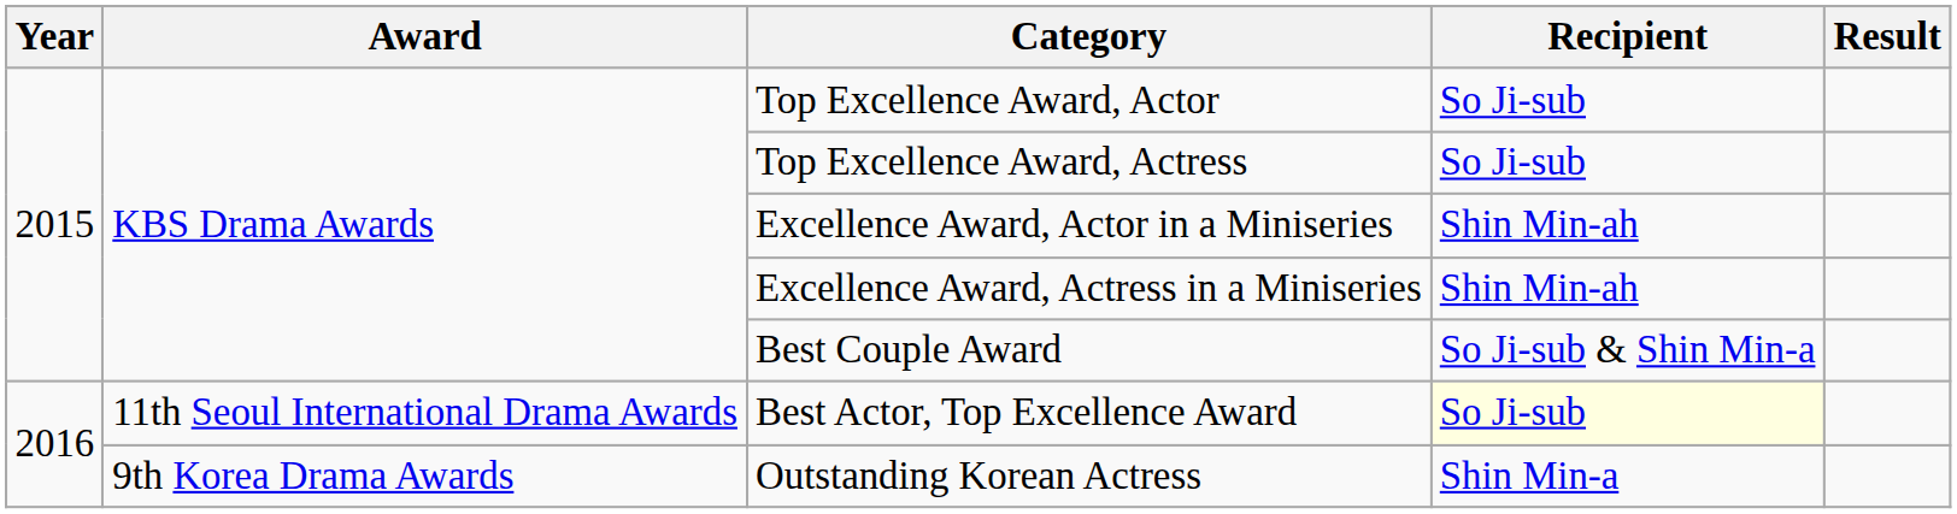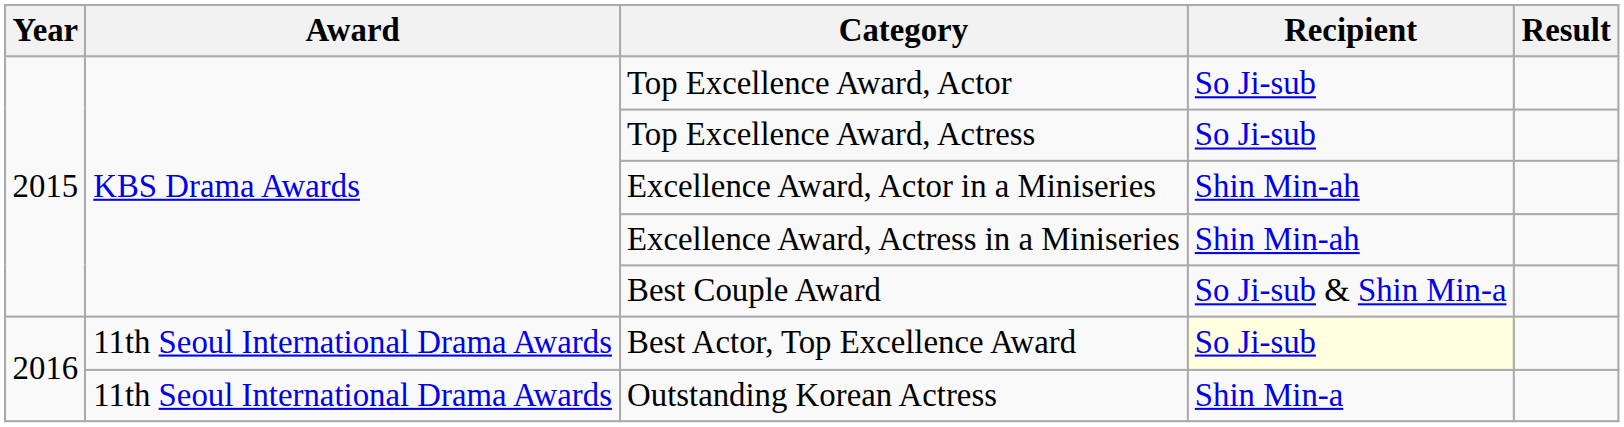 <table class="wikitable">
 <tr>
 <th>Year</th>
 <th>Award</th>
 <th>Category</th>
 <th>Recipient</th>
 <th>Result</th>
 </tr>
 <tr>
 <td rowspan="5">2015</td>
 <td rowspan="5"><a href='#'>KBS Drama Awards</a></td>
 <td>Top Excellence Award, Actor</td>
 <td><a href='#'>So Ji-sub</a></td>
 <td></td>
 </tr>
 <tr>
 <td>Top Excellence Award, Actress</td>
 <td><a href='#'>So Ji-sub</a></td>
 <td></td>
 </tr>
 <tr>
 <td>Excellence Award, Actor in a Miniseries</td>
 <td><a href='#'>Shin Min-ah</a></td>
 <td></td>
 </tr>
 <tr>
 <td>Excellence Award, Actress in a Miniseries</td>
 <td><a href='#'>Shin Min-ah</a></td>
 <td></td>
 </tr>
 <tr>
 <td>Best Couple Award</td>
 <td><a href='#'>So Ji-sub</a> & <a href='#'>Shin Min-a</a></td>
 <td></td>
 </tr>
 <tr>
 <td rowspan="2">2016</td>
 <td>11th <a href='#'>Seoul International Drama Awards</a></td>
 <td>Best Actor, Top Excellence Award</td>
 <td style="background: lightyellow;"><a href='#'>So Ji-sub</a></td>
 <td></td>
 </tr>
 <tr>
-<td>9th <a href='#'>Korea Drama Awards</a></td>
+<td>11th <a href='#'>Seoul International Drama Awards</a></td>
 <td>Outstanding Korean Actress</td>
 <td><a href='#'>Shin Min-a</a></td>
 <td></td>
 </tr>
 </table>
